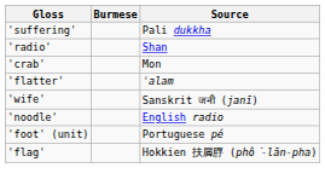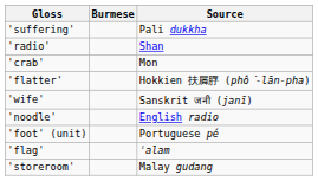 <table class="wikitable">
 <tr>
 <th>Gloss</th>
 <th>Burmese</th>
 <th>Source</th>
 </tr>
 <tr>
 <td>'suffering'</td>
 <td> </td>
 <td>Pali <em><a href='#'>dukkha</a></em></td>
 </tr>
 <tr>
 <td>'radio'</td>
 <td> </td>
 <td><a href='#'>Shan</a>  </td>
 </tr>
 <tr>
 <td>'crab'</td>
 <td> </td>
 <td>Mon </td>
 </tr>
 <tr>
 <td>'flatter'</td>
 <td> </td>
-<td> <em>ʿalam</em></td>
+<td>Hokkien 扶𡳞脬 (<em>phô͘-lān-pha</em>)</td>
 </tr>
 <tr>
 <td>'wife'</td>
 <td> </td>
 <td>Sanskrit जनी (<em>janī</em>)</td>
 </tr>
 <tr>
 <td>'noodle'</td>
 <td> </td>
 <td><a href='#'>English</a> <em>radio</em></td>
 </tr>
 <tr>
 <td>'foot' (unit)</td>
 <td> </td>
 <td>Portuguese <em>pé</em></td>
 </tr>
 <tr>
 <td>'flag'</td>
 <td> </td>
-<td>Hokkien 扶𡳞脬 (<em>phô͘-lān-pha</em>)</td>
+<td> <em>ʿalam</em></td>
+</tr>
+<tr>
+<td>'storeroom'</td>
+<td> </td>
+<td>Malay <em>gudang</em></td>
 </tr>
 </table>
